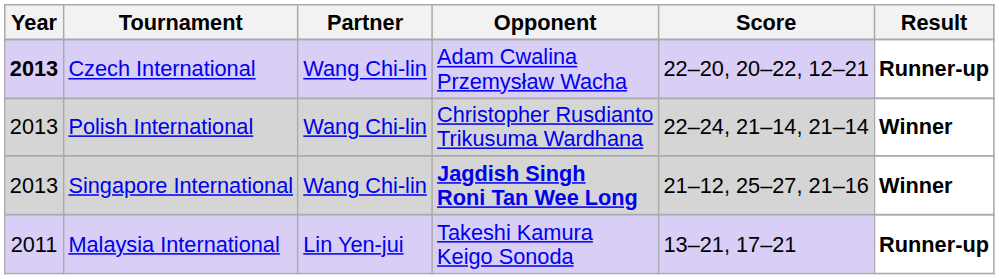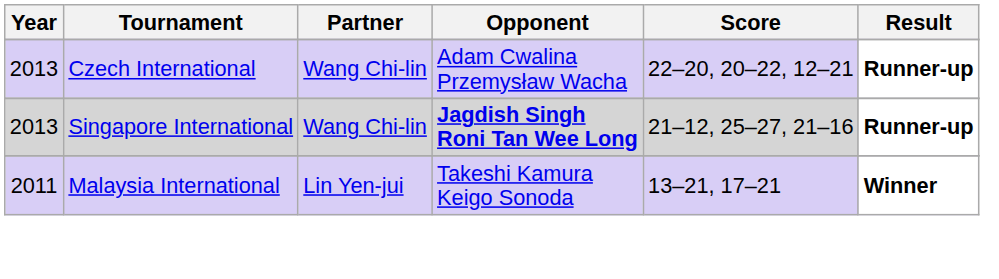 <table class="sortable wikitable" style="font-size: 90%;">
 <tr>
 <th>Year</th>
 <th>Tournament</th>
 <th>Partner</th>
 <th>Opponent</th>
 <th>Score</th>
 <th>Result</th>
 </tr>
 <tr>
 </tr>
 <tr style="background:#D8CEF6">
-<td align="center"><strong>2013</strong></td>
+<td align="center">2013</td>
 <td align="left"><a href='#'>Czech International</a></td>
 <td align="left"> <a href='#'>Wang Chi-lin</a></td>
 <td align="left"> <a href='#'>Adam Cwalina</a><br> <a href='#'>Przemysław Wacha</a></td>
 <td align="left">22–20, 20–22, 12–21</td>
 <td style="text-align:left; background:white"> <strong>Runner-up</strong></td>
 </tr>
 <tr>
-</tr>
-<tr style="background:#D5D5D5">
-<td align="center">2013</td>
-<td align="left"><a href='#'>Polish International</a></td>
-<td align="left"> <a href='#'>Wang Chi-lin</a></td>
-<td align="left"> <a href='#'>Christopher Rusdianto</a><br> <a href='#'>Trikusuma Wardhana</a></td>
-<td align="left">22–24, 21–14, 21–14</td>
-<td style="text-align:left; background:white"> <strong>Winner</strong></td>
 </tr>
 <tr>
 </tr>
 <tr style="background:#D5D5D5">
 <td align="center">2013</td>
 <td align="left"><a href='#'>Singapore International</a></td>
 <td align="left"> <a href='#'>Wang Chi-lin</a></td>
 <td align="left"><strong> <a href='#'>Jagdish Singh</a><br> <a href='#'>Roni Tan Wee Long</a></strong></td>
 <td align="left">21–12, 25–27, 21–16</td>
-<td style="text-align:left; background:white"> <strong>Winner</strong></td>
+<td style="text-align:left; background:white"> <strong>Runner-up</strong></td>
 </tr>
 <tr>
 </tr>
 <tr style="background:#D8CEF6">
 <td align="center">2011</td>
 <td align="left"><a href='#'>Malaysia International</a></td>
 <td align="left"> <a href='#'>Lin Yen-jui</a></td>
 <td align="left"> <a href='#'>Takeshi Kamura</a><br> <a href='#'>Keigo Sonoda</a></td>
 <td align="left">13–21, 17–21</td>
-<td style="text-align:left; background:white"> <strong>Runner-up</strong></td>
+<td style="text-align:left; background:white"> <strong>Winner</strong></td>
 </tr>
 </table>
